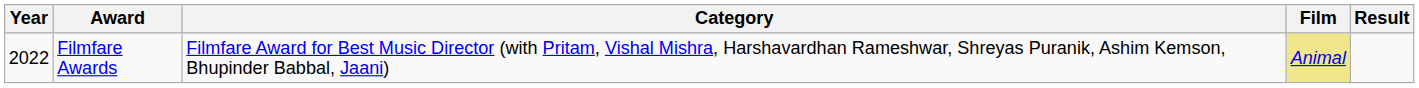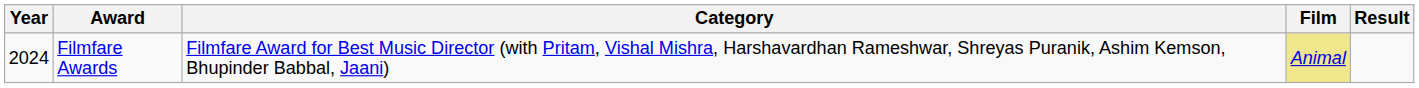 <table class="wikitable sortable">
 <tr style="background:#cccccf; text-align: center;">
 <th>Year</th>
 <th>Award</th>
 <th>Category</th>
 <th>Film</th>
 <th>Result</th>
 </tr>
 <tr>
-<td>2022</td>
+<td>2024</td>
 <td><a href='#'>Filmfare Awards</a></td>
 <td><a href='#'>Filmfare Award for Best Music Director</a> (with <a href='#'>Pritam</a>, <a href='#'>Vishal Mishra</a>, Harshavardhan Rameshwar, Shreyas Puranik, Ashim Kemson, Bhupinder Babbal, <a href='#'>Jaani</a>)</td>
 <td style="background: khaki;"><em><a href='#'>Animal</a></em></td>
 <td></td>
 </tr>
 </table>
